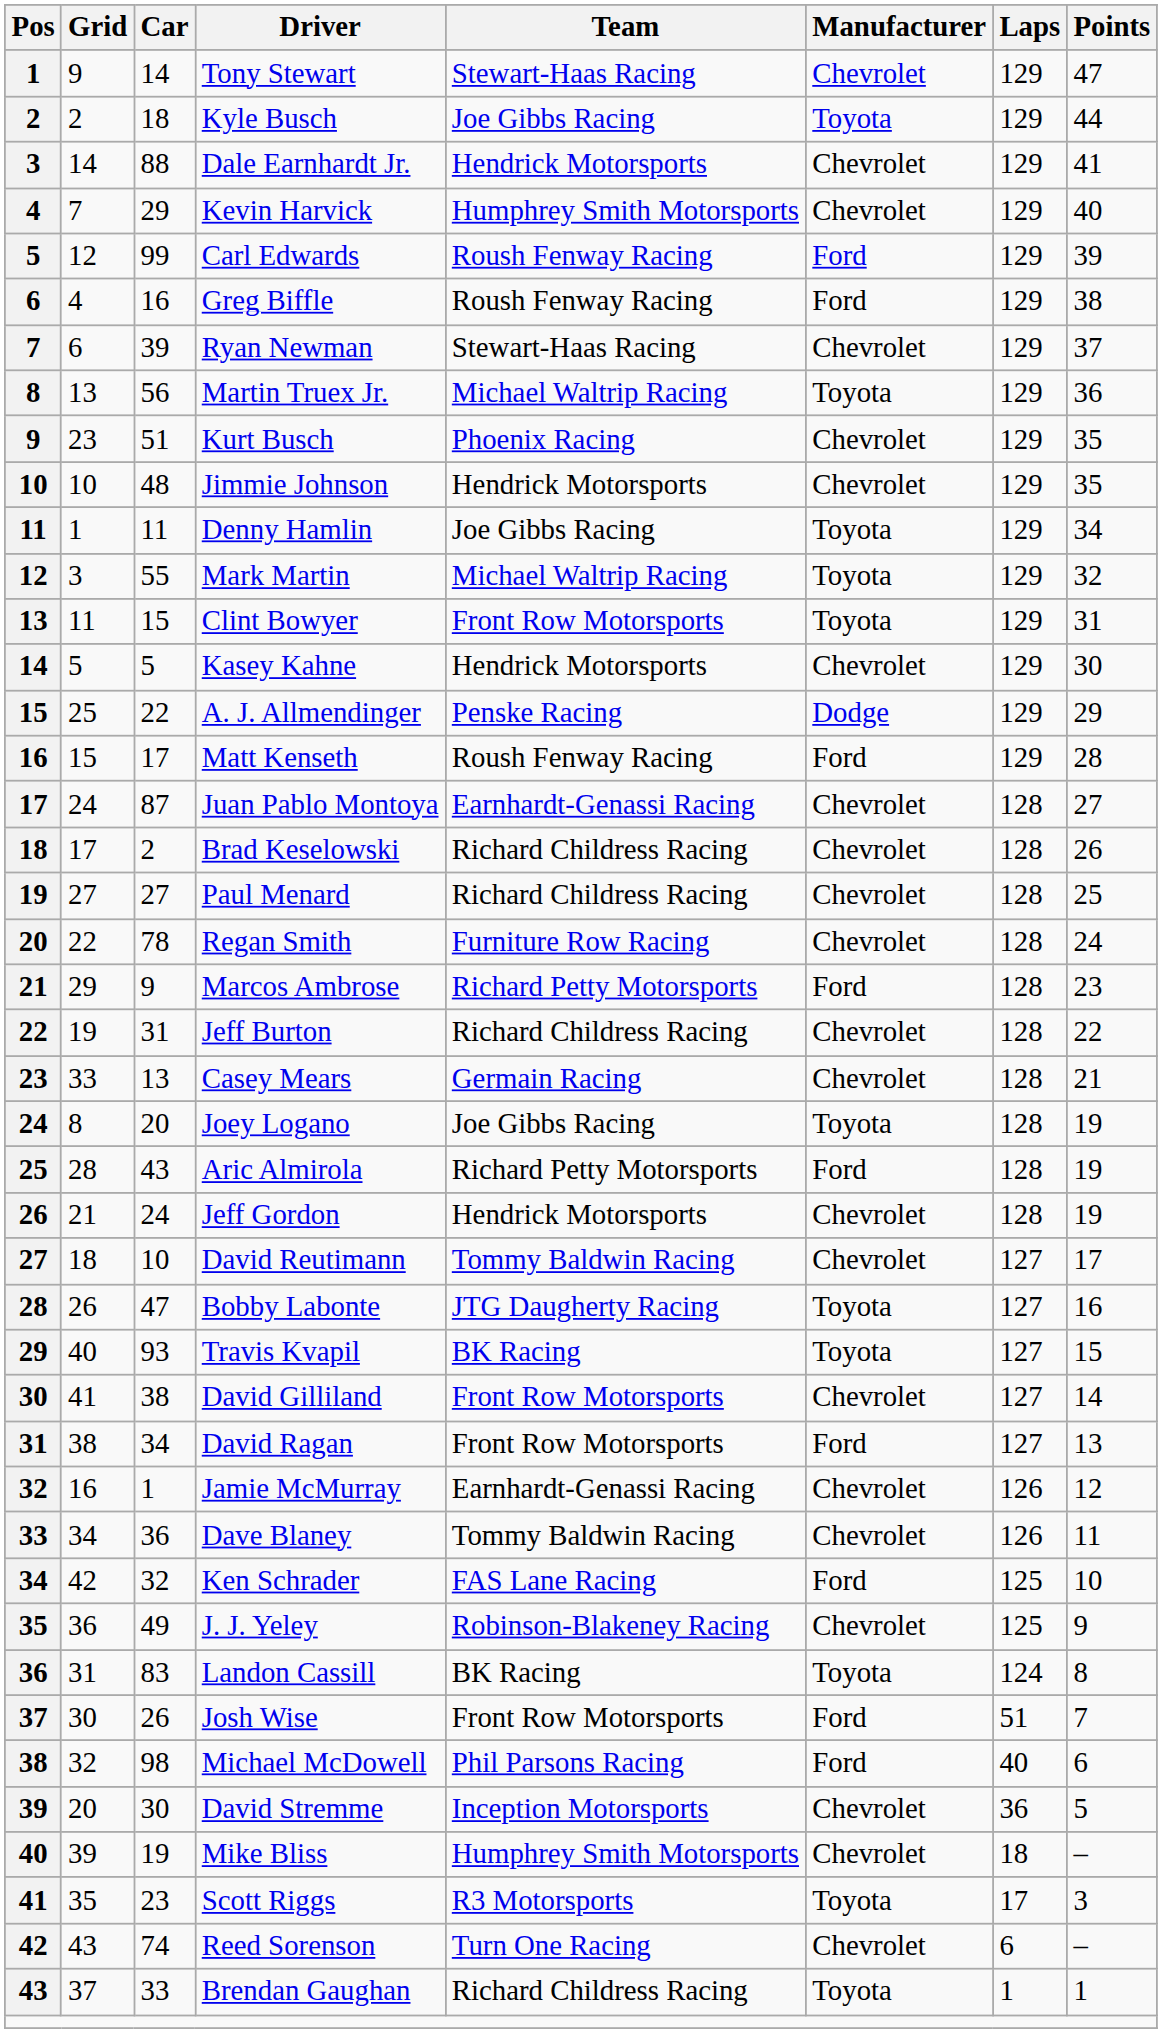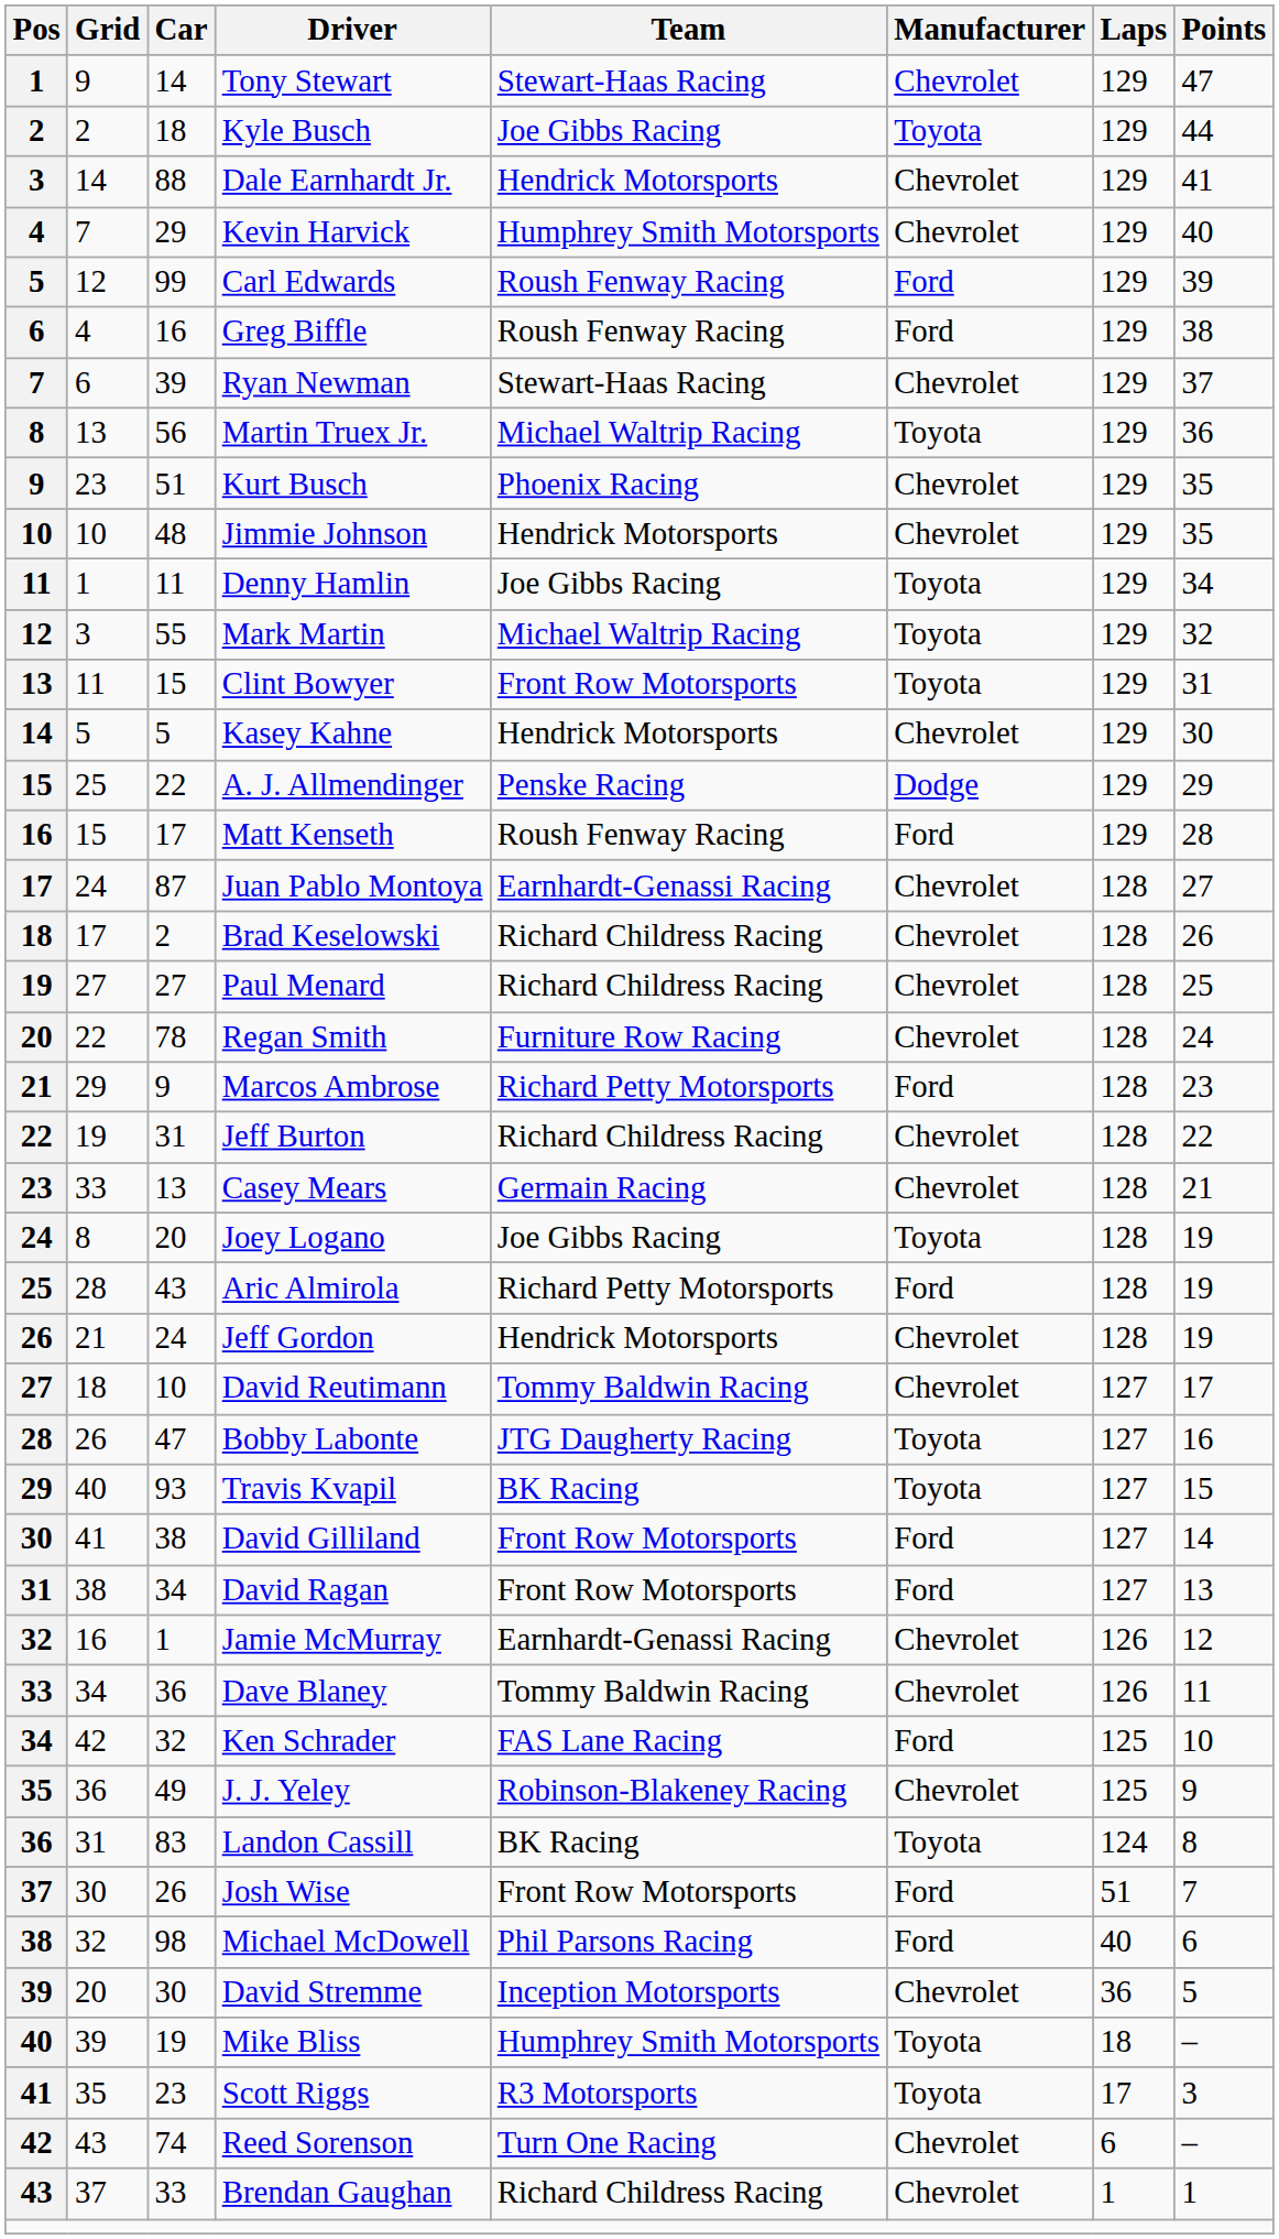 <table class="wikitable" border="1">
 <tr>
 <th>Pos</th>
 <th>Grid</th>
 <th>Car</th>
 <th>Driver</th>
 <th>Team</th>
 <th>Manufacturer</th>
 <th>Laps</th>
 <th>Points</th>
 </tr>
 <tr>
 <th>1</th>
 <td>9</td>
 <td>14</td>
 <td><a href='#'>Tony Stewart</a></td>
 <td><a href='#'>Stewart-Haas Racing</a></td>
 <td><a href='#'>Chevrolet</a></td>
 <td>129</td>
 <td>47</td>
 </tr>
 <tr>
 <th>2</th>
 <td>2</td>
 <td>18</td>
 <td><a href='#'>Kyle Busch</a></td>
 <td><a href='#'>Joe Gibbs Racing</a></td>
 <td><a href='#'>Toyota</a></td>
 <td>129</td>
 <td>44</td>
 </tr>
 <tr>
 <th>3</th>
 <td>14</td>
 <td>88</td>
 <td><a href='#'>Dale Earnhardt Jr.</a></td>
 <td><a href='#'>Hendrick Motorsports</a></td>
 <td>Chevrolet</td>
 <td>129</td>
 <td>41</td>
 </tr>
 <tr>
 <th>4</th>
 <td>7</td>
 <td>29</td>
 <td><a href='#'>Kevin Harvick</a></td>
 <td><a href='#'>Humphrey Smith Motorsports</a></td>
 <td>Chevrolet</td>
 <td>129</td>
 <td>40</td>
 </tr>
 <tr>
 <th>5</th>
 <td>12</td>
 <td>99</td>
 <td><a href='#'>Carl Edwards</a></td>
 <td><a href='#'>Roush Fenway Racing</a></td>
 <td><a href='#'>Ford</a></td>
 <td>129</td>
 <td>39</td>
 </tr>
 <tr>
 <th>6</th>
 <td>4</td>
 <td>16</td>
 <td><a href='#'>Greg Biffle</a></td>
 <td>Roush Fenway Racing</td>
 <td>Ford</td>
 <td>129</td>
 <td>38</td>
 </tr>
 <tr>
 <th>7</th>
 <td>6</td>
 <td>39</td>
 <td><a href='#'>Ryan Newman</a></td>
 <td>Stewart-Haas Racing</td>
 <td>Chevrolet</td>
 <td>129</td>
 <td>37</td>
 </tr>
 <tr>
 <th>8</th>
 <td>13</td>
 <td>56</td>
 <td><a href='#'>Martin Truex Jr.</a></td>
 <td><a href='#'>Michael Waltrip Racing</a></td>
 <td>Toyota</td>
 <td>129</td>
 <td>36</td>
 </tr>
 <tr>
 <th>9</th>
 <td>23</td>
 <td>51</td>
 <td><a href='#'>Kurt Busch</a></td>
 <td><a href='#'>Phoenix Racing</a></td>
 <td>Chevrolet</td>
 <td>129</td>
 <td>35</td>
 </tr>
 <tr>
 <th>10</th>
 <td>10</td>
 <td>48</td>
 <td><a href='#'>Jimmie Johnson</a></td>
 <td>Hendrick Motorsports</td>
 <td>Chevrolet</td>
 <td>129</td>
 <td>35</td>
 </tr>
 <tr>
 <th>11</th>
 <td>1</td>
 <td>11</td>
 <td><a href='#'>Denny Hamlin</a></td>
 <td>Joe Gibbs Racing</td>
 <td>Toyota</td>
 <td>129</td>
 <td>34</td>
 </tr>
 <tr>
 <th>12</th>
 <td>3</td>
 <td>55</td>
 <td><a href='#'>Mark Martin</a></td>
 <td><a href='#'>Michael Waltrip Racing</a></td>
 <td>Toyota</td>
 <td>129</td>
 <td>32</td>
 </tr>
 <tr>
 <th>13</th>
 <td>11</td>
 <td>15</td>
 <td><a href='#'>Clint Bowyer</a></td>
 <td><a href='#'>Front Row Motorsports</a></td>
 <td>Toyota</td>
 <td>129</td>
 <td>31</td>
 </tr>
 <tr>
 <th>14</th>
 <td>5</td>
 <td>5</td>
 <td><a href='#'>Kasey Kahne</a></td>
 <td>Hendrick Motorsports</td>
 <td>Chevrolet</td>
 <td>129</td>
 <td>30</td>
 </tr>
 <tr>
 <th>15</th>
 <td>25</td>
 <td>22</td>
 <td><a href='#'>A. J. Allmendinger</a></td>
 <td><a href='#'>Penske Racing</a></td>
 <td><a href='#'>Dodge</a></td>
 <td>129</td>
 <td>29</td>
 </tr>
 <tr>
 <th>16</th>
 <td>15</td>
 <td>17</td>
 <td><a href='#'>Matt Kenseth</a></td>
 <td>Roush Fenway Racing</td>
 <td>Ford</td>
 <td>129</td>
 <td>28</td>
 </tr>
 <tr>
 <th>17</th>
 <td>24</td>
 <td>87</td>
 <td><a href='#'>Juan Pablo Montoya</a></td>
 <td><a href='#'>Earnhardt-Genassi Racing</a></td>
 <td>Chevrolet</td>
 <td>128</td>
 <td>27</td>
 </tr>
 <tr>
 <th>18</th>
 <td>17</td>
 <td>2</td>
 <td><a href='#'>Brad Keselowski</a></td>
 <td>Richard Childress Racing</td>
 <td>Chevrolet</td>
 <td>128</td>
 <td>26</td>
 </tr>
 <tr>
 <th>19</th>
 <td>27</td>
 <td>27</td>
 <td><a href='#'>Paul Menard</a></td>
 <td>Richard Childress Racing</td>
 <td>Chevrolet</td>
 <td>128</td>
 <td>25</td>
 </tr>
 <tr>
 <th>20</th>
 <td>22</td>
 <td>78</td>
 <td><a href='#'>Regan Smith</a></td>
 <td><a href='#'>Furniture Row Racing</a></td>
 <td>Chevrolet</td>
 <td>128</td>
 <td>24</td>
 </tr>
 <tr>
 <th>21</th>
 <td>29</td>
 <td>9</td>
 <td><a href='#'>Marcos Ambrose</a></td>
 <td><a href='#'>Richard Petty Motorsports</a></td>
 <td>Ford</td>
 <td>128</td>
 <td>23</td>
 </tr>
 <tr>
 <th>22</th>
 <td>19</td>
 <td>31</td>
 <td><a href='#'>Jeff Burton</a></td>
 <td>Richard Childress Racing</td>
 <td>Chevrolet</td>
 <td>128</td>
 <td>22</td>
 </tr>
 <tr>
 <th>23</th>
 <td>33</td>
 <td>13</td>
 <td><a href='#'>Casey Mears</a></td>
 <td><a href='#'>Germain Racing</a></td>
 <td>Chevrolet</td>
 <td>128</td>
 <td>21</td>
 </tr>
 <tr>
 <th>24</th>
 <td>8</td>
 <td>20</td>
 <td><a href='#'>Joey Logano</a></td>
 <td>Joe Gibbs Racing</td>
 <td>Toyota</td>
 <td>128</td>
 <td>19</td>
 </tr>
 <tr>
 <th>25</th>
 <td>28</td>
 <td>43</td>
 <td><a href='#'>Aric Almirola</a></td>
 <td>Richard Petty Motorsports</td>
 <td>Ford</td>
 <td>128</td>
 <td>19</td>
 </tr>
 <tr>
 <th>26</th>
 <td>21</td>
 <td>24</td>
 <td><a href='#'>Jeff Gordon</a></td>
 <td>Hendrick Motorsports</td>
 <td>Chevrolet</td>
 <td>128</td>
 <td>19</td>
 </tr>
 <tr>
 <th>27</th>
 <td>18</td>
 <td>10</td>
 <td><a href='#'>David Reutimann</a></td>
 <td><a href='#'>Tommy Baldwin Racing</a></td>
 <td>Chevrolet</td>
 <td>127</td>
 <td>17</td>
 </tr>
 <tr>
 <th>28</th>
 <td>26</td>
 <td>47</td>
 <td><a href='#'>Bobby Labonte</a></td>
 <td><a href='#'>JTG Daugherty Racing</a></td>
 <td>Toyota</td>
 <td>127</td>
 <td>16</td>
 </tr>
 <tr>
 <th>29</th>
 <td>40</td>
 <td>93</td>
 <td><a href='#'>Travis Kvapil</a></td>
 <td><a href='#'>BK Racing</a></td>
 <td>Toyota</td>
 <td>127</td>
 <td>15</td>
 </tr>
 <tr>
 <th>30</th>
 <td>41</td>
 <td>38</td>
 <td><a href='#'>David Gilliland</a></td>
 <td><a href='#'>Front Row Motorsports</a></td>
-<td>Chevrolet</td>
+<td>Ford</td>
 <td>127</td>
 <td>14</td>
 </tr>
 <tr>
 <th>31</th>
 <td>38</td>
 <td>34</td>
 <td><a href='#'>David Ragan</a></td>
 <td>Front Row Motorsports</td>
 <td>Ford</td>
 <td>127</td>
 <td>13</td>
 </tr>
 <tr>
 <th>32</th>
 <td>16</td>
 <td>1</td>
 <td><a href='#'>Jamie McMurray</a></td>
 <td>Earnhardt-Genassi Racing</td>
 <td>Chevrolet</td>
 <td>126</td>
 <td>12</td>
 </tr>
 <tr>
 <th>33</th>
 <td>34</td>
 <td>36</td>
 <td><a href='#'>Dave Blaney</a></td>
 <td>Tommy Baldwin Racing</td>
 <td>Chevrolet</td>
 <td>126</td>
 <td>11</td>
 </tr>
 <tr>
 <th>34</th>
 <td>42</td>
 <td>32</td>
 <td><a href='#'>Ken Schrader</a></td>
 <td><a href='#'>FAS Lane Racing</a></td>
 <td>Ford</td>
 <td>125</td>
 <td>10</td>
 </tr>
 <tr>
 <th>35</th>
 <td>36</td>
 <td>49</td>
 <td><a href='#'>J. J. Yeley</a></td>
 <td><a href='#'>Robinson-Blakeney Racing</a></td>
 <td>Chevrolet</td>
 <td>125</td>
 <td>9</td>
 </tr>
 <tr>
 <th>36</th>
 <td>31</td>
 <td>83</td>
 <td><a href='#'>Landon Cassill</a></td>
 <td>BK Racing</td>
 <td>Toyota</td>
 <td>124</td>
 <td>8</td>
 </tr>
 <tr>
 <th>37</th>
 <td>30</td>
 <td>26</td>
 <td><a href='#'>Josh Wise</a></td>
 <td>Front Row Motorsports</td>
 <td>Ford</td>
 <td>51</td>
 <td>7</td>
 </tr>
 <tr>
 <th>38</th>
 <td>32</td>
 <td>98</td>
 <td><a href='#'>Michael McDowell</a></td>
 <td><a href='#'>Phil Parsons Racing</a></td>
 <td>Ford</td>
 <td>40</td>
 <td>6</td>
 </tr>
 <tr>
 <th>39</th>
 <td>20</td>
 <td>30</td>
 <td><a href='#'>David Stremme</a></td>
 <td><a href='#'>Inception Motorsports</a></td>
 <td>Chevrolet</td>
 <td>36</td>
 <td>5</td>
 </tr>
 <tr>
 <th>40</th>
 <td>39</td>
 <td>19</td>
 <td><a href='#'>Mike Bliss</a></td>
 <td><a href='#'>Humphrey Smith Motorsports</a></td>
-<td>Chevrolet</td>
+<td>Toyota</td>
 <td>18</td>
 <td>–</td>
 </tr>
 <tr>
 <th>41</th>
 <td>35</td>
 <td>23</td>
 <td><a href='#'>Scott Riggs</a></td>
 <td><a href='#'>R3 Motorsports</a></td>
 <td>Toyota</td>
 <td>17</td>
 <td>3</td>
 </tr>
 <tr>
 <th>42</th>
 <td>43</td>
 <td>74</td>
 <td><a href='#'>Reed Sorenson</a></td>
 <td><a href='#'>Turn One Racing</a></td>
 <td>Chevrolet</td>
 <td>6</td>
 <td>–</td>
 </tr>
 <tr>
 <th>43</th>
 <td>37</td>
 <td>33</td>
 <td><a href='#'>Brendan Gaughan</a></td>
 <td>Richard Childress Racing</td>
-<td>Toyota</td>
+<td>Chevrolet</td>
 <td>1</td>
 <td>1</td>
 </tr>
 <tr class="sortbottom">
 <td colspan="9"></td>
 </tr>
 </table>
